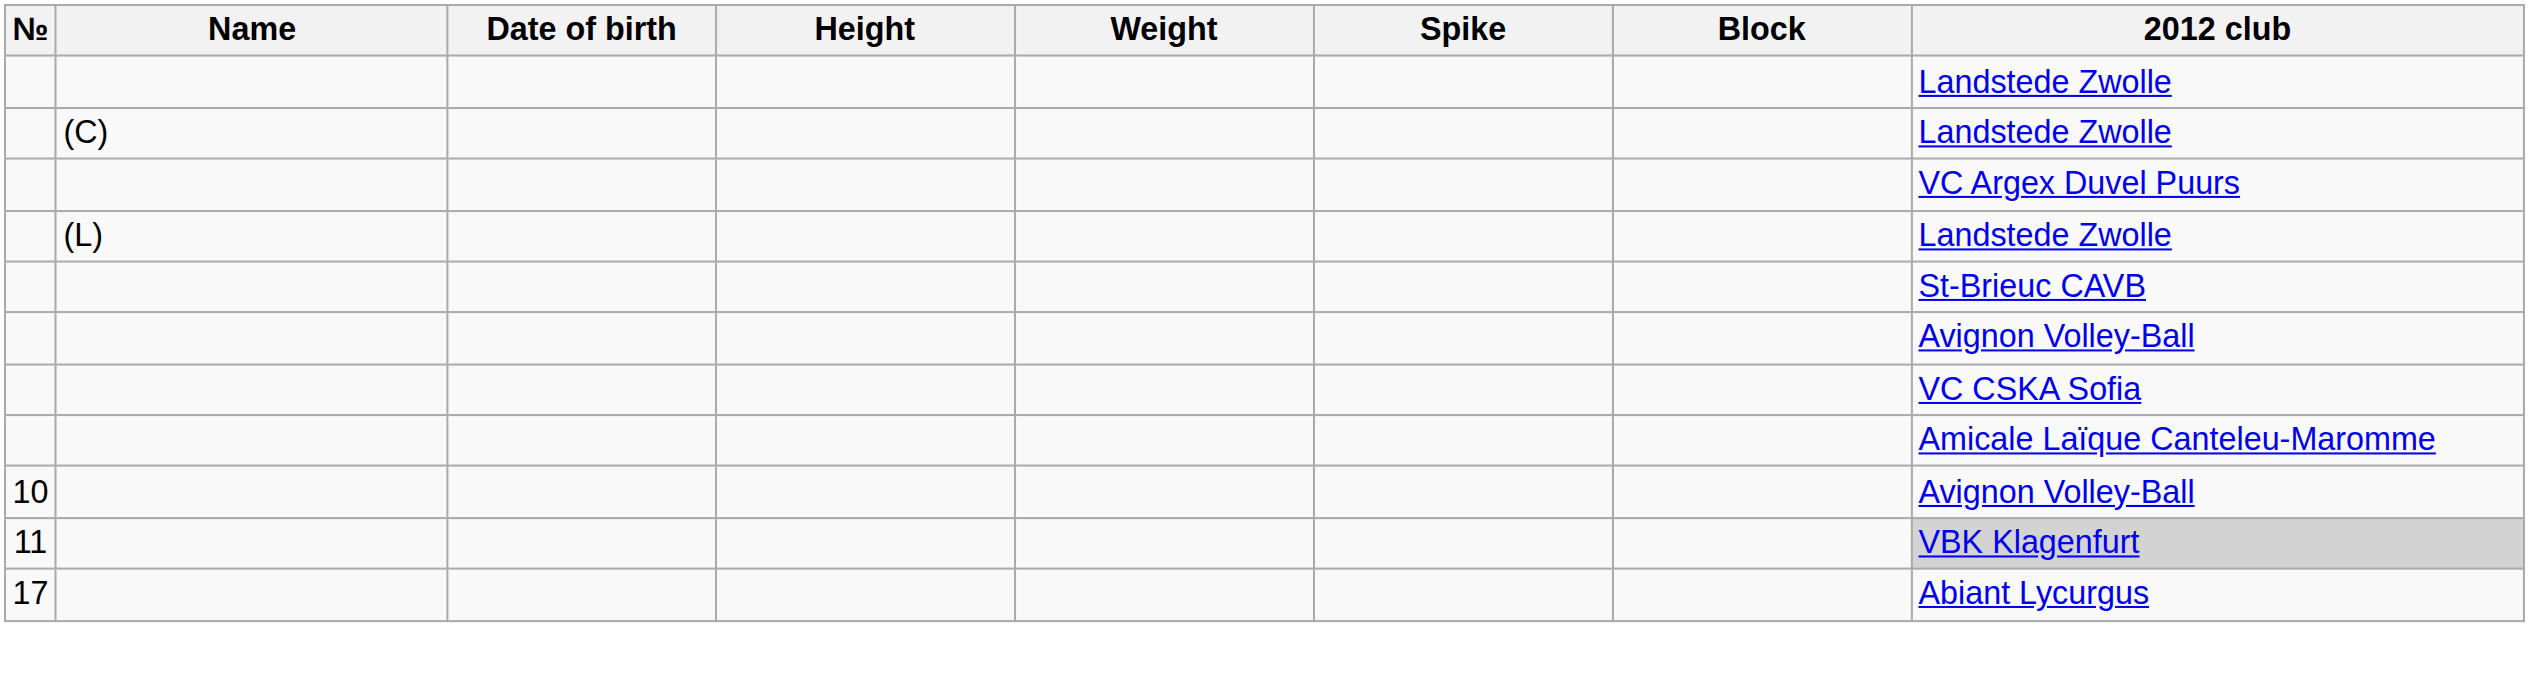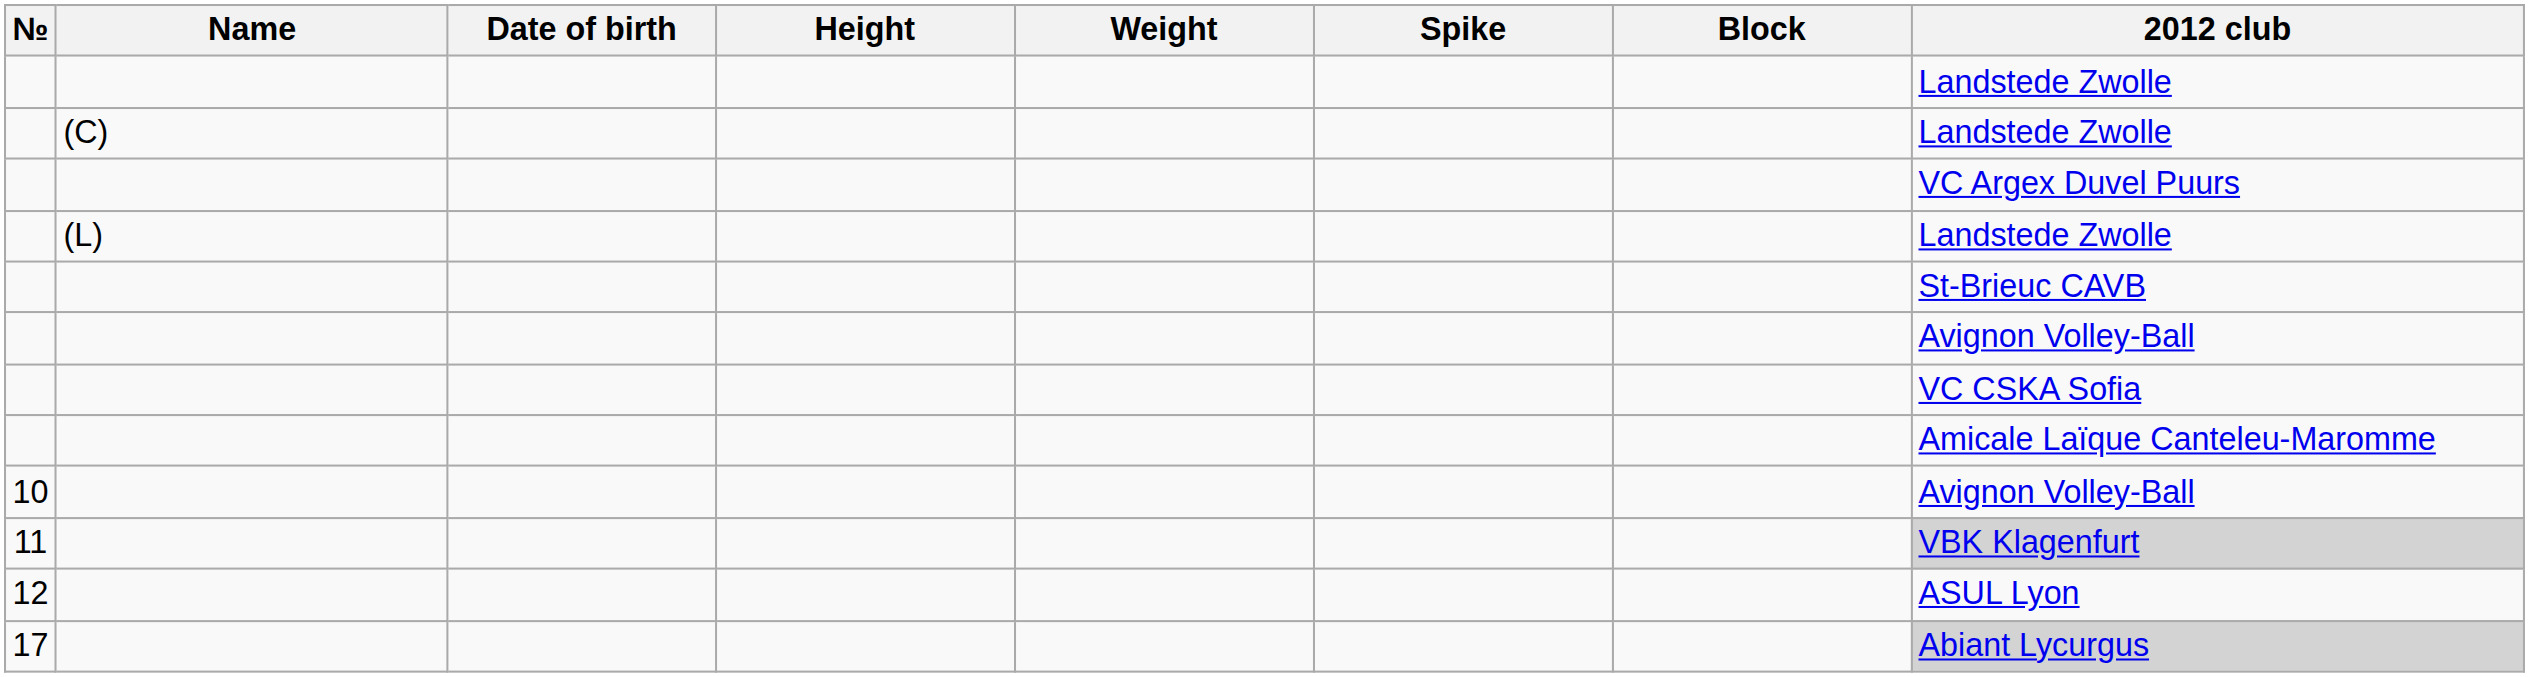 <table class="wikitable sortable" style="font-size:100%; text-align:center;">
 <tr>
 <th>№</th>
 <th style="width:12em">Name</th>
 <th style="width:8em">Date of birth</th>
 <th style="width:9em">Height</th>
 <th style="width:9em">Weight</th>
 <th style="width:9em">Spike</th>
 <th style="width:9em">Block</th>
 <th style="width:19em">2012 club</th>
 </tr>
 <tr>
 <td></td>
 <td style="text-align:left;"></td>
 <td style="text-align:right;"></td>
 <td></td>
 <td></td>
 <td></td>
 <td></td>
 <td style="text-align:left;"> <a href='#'>Landstede Zwolle</a></td>
 </tr>
 <tr>
 <td></td>
 <td style="text-align:left;"> (C)</td>
 <td style="text-align:right;"></td>
 <td></td>
 <td></td>
 <td></td>
 <td></td>
 <td style="text-align:left;"> <a href='#'>Landstede Zwolle</a></td>
 </tr>
 <tr>
 <td></td>
 <td style="text-align:left;"></td>
 <td style="text-align:right;"></td>
 <td></td>
 <td></td>
 <td></td>
 <td></td>
 <td style="text-align:left;"> <a href='#'>VC Argex Duvel Puurs</a></td>
 </tr>
 <tr>
 <td></td>
 <td style="text-align:left;"> (L)</td>
 <td style="text-align:right;"></td>
 <td></td>
 <td></td>
 <td></td>
 <td></td>
 <td style="text-align:left;"> <a href='#'>Landstede Zwolle</a></td>
 </tr>
 <tr>
 <td></td>
 <td style="text-align:left;"></td>
 <td style="text-align:right;"></td>
 <td></td>
 <td></td>
 <td></td>
 <td></td>
 <td style="text-align:left;"> <a href='#'>St-Brieuc CAVB</a></td>
 </tr>
 <tr>
 <td></td>
 <td style="text-align:left;"></td>
 <td style="text-align:right;"></td>
 <td></td>
 <td></td>
 <td></td>
 <td></td>
 <td style="text-align:left;"> <a href='#'>Avignon Volley-Ball</a></td>
 </tr>
 <tr>
 <td></td>
 <td style="text-align:left;"></td>
 <td style="text-align:right;"></td>
 <td></td>
 <td></td>
 <td></td>
 <td></td>
 <td style="text-align:left;"> <a href='#'>VC CSKA Sofia</a></td>
 </tr>
 <tr>
 <td></td>
 <td style="text-align:left;"></td>
 <td style="text-align:right;"></td>
 <td></td>
 <td></td>
 <td></td>
 <td></td>
 <td style="text-align:left;"> <a href='#'>Amicale Laïque Canteleu-Maromme</a></td>
 </tr>
 <tr>
 <td>10</td>
 <td style="text-align:left;"></td>
 <td style="text-align:right;"></td>
 <td></td>
 <td></td>
 <td></td>
 <td></td>
 <td style="text-align:left;"> <a href='#'>Avignon Volley-Ball</a></td>
 </tr>
 <tr>
 <td>11</td>
 <td style="text-align:left;"></td>
 <td style="text-align:right;"></td>
 <td></td>
 <td></td>
 <td></td>
 <td></td>
 <td style="background: lightgrey; text-align:left;"> <a href='#'>VBK Klagenfurt</a></td>
 </tr>
 <tr>
+<td>12</td>
+<td style="text-align:left;"></td>
+<td style="text-align:right;"></td>
+<td></td>
+<td></td>
+<td></td>
+<td></td>
+<td style="text-align:left;"> <a href='#'>ASUL Lyon</a></td>
+</tr>
+<tr>
 <td>17</td>
 <td style="text-align:left;"></td>
 <td style="text-align:right;"></td>
 <td></td>
 <td></td>
 <td></td>
 <td></td>
-<td style="text-align:left;"> <a href='#'>Abiant Lycurgus</a></td>
+<td style="background: lightgrey; text-align:left;"> <a href='#'>Abiant Lycurgus</a></td>
 </tr>
 </table>
